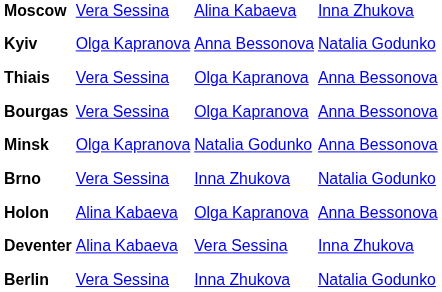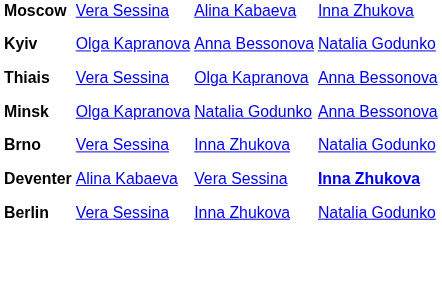 <table>
 <tr>
 <th scope=row style="text-align:left">Moscow</th>
 <td style="height:30px;"> <a href='#'>Vera Sessina</a></td>
 <td style="height:30px;"> <a href='#'>Alina Kabaeva</a></td>
 <td style="height:30px;"> <a href='#'>Inna Zhukova</a></td>
 </tr>
 <tr>
 <th scope=row style="text-align:left">Kyiv</th>
 <td style="height:30px;"> <a href='#'>Olga Kapranova</a></td>
 <td style="height:30px;"> <a href='#'>Anna Bessonova</a></td>
 <td style="height:30px;"> <a href='#'>Natalia Godunko</a></td>
 </tr>
 <tr>
 <th scope=row style="text-align:left">Thiais</th>
 <td style="height:30px;"> <a href='#'>Vera Sessina</a></td>
 <td style="height:30px;"> <a href='#'>Olga Kapranova</a></td>
 <td style="height:30px;"> <a href='#'>Anna Bessonova</a></td>
 </tr>
 <tr>
-<th scope=row style="text-align:left">Bourgas</th>
-<td style="height:30px;"> <a href='#'>Vera Sessina</a></td>
-<td style="height:30px;"> <a href='#'>Olga Kapranova</a></td>
-<td style="height:30px;"> <a href='#'>Anna Bessonova</a></td>
-</tr>
-<tr>
 <th scope=row style="text-align:left">Minsk</th>
 <td style="height:30px;"> <a href='#'>Olga Kapranova</a></td>
 <td style="height:30px;"> <a href='#'>Natalia Godunko</a></td>
 <td style="height:30px;"> <a href='#'>Anna Bessonova</a></td>
 </tr>
 <tr>
 <th scope=row style="text-align:left">Brno</th>
 <td style="height:30px;"> <a href='#'>Vera Sessina</a></td>
 <td style="height:30px;"> <a href='#'>Inna Zhukova</a></td>
 <td style="height:30px;"> <a href='#'>Natalia Godunko</a></td>
 </tr>
 <tr>
-<th scope=row style="text-align:left">Holon</th>
-<td style="height:30px;"> <a href='#'>Alina Kabaeva</a></td>
-<td style="height:30px;"> <a href='#'>Olga Kapranova</a></td>
-<td style="height:30px;"> <a href='#'>Anna Bessonova</a></td>
-</tr>
-<tr>
 <th scope=row style="text-align:left">Deventer</th>
 <td style="height:30px;"> <a href='#'>Alina Kabaeva</a></td>
 <td style="height:30px;"> <a href='#'>Vera Sessina</a></td>
-<td style="height:30px;"> <a href='#'>Inna Zhukova</a></td>
+<td style="height:30px;"><strong> <a href='#'>Inna Zhukova</a></strong></td>
 </tr>
 <tr>
 <th scope=row style="text-align:left">Berlin</th>
 <td style="height:30px;"> <a href='#'>Vera Sessina</a></td>
 <td style="height:30px;"> <a href='#'>Inna Zhukova</a></td>
 <td style="height:30px;"> <a href='#'>Natalia Godunko</a></td>
 </tr>
 <tr>
 </tr>
 </table>
